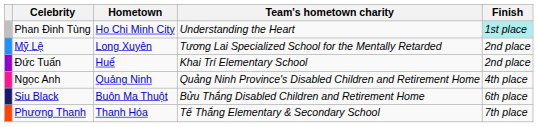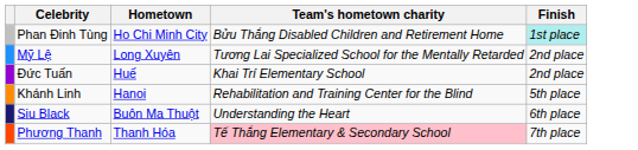 <table class="wikitable">
 <tr>
 <th> </th>
 <th>Celebrity</th>
 <th>Hometown</th>
 <th>Team's hometown charity</th>
 <th>Finish</th>
 </tr>
 <tr>
 <td bgcolor="#C0C0C0"></td>
 <td>Phan Đinh Tùng</td>
 <td><a href='#'>Ho Chi Minh City</a></td>
-<td><em>Understanding the Heart</em></td>
+<td><em>Bửu Thắng Disabled Children and Retirement Home</em></td>
 <td style="background: paleturquoise;"><em>1st place</em></td>
 </tr>
 <tr>
 <td bgcolor="#1E90FF"></td>
 <td><a href='#'>Mỹ Lệ</a></td>
 <td><a href='#'>Long Xuyên</a></td>
 <td><em>Tương Lai Specialized School for the Mentally Retarded</em></td>
 <td><em>2nd place</em></td>
 </tr>
 <tr>
 <td bgcolor="#9400D3"></td>
 <td>Đức Tuấn</td>
 <td><a href='#'>Huế</a></td>
 <td><em>Khai Trí Elementary School</em></td>
 <td><em>2nd place</em></td>
 </tr>
 <tr>
-<td bgcolor="#FF1493"></td>
-<td>Ngọc Anh</td>
-<td><a href='#'>Quảng Ninh</a></td>
-<td><em>Quảng Ninh Province's Disabled Children and Retirement Home</em></td>
-<td><em>4th place</em></td>
+<td bgcolor="#FF8C00"></td>
+<td>Khánh Linh</td>
+<td><a href='#'>Hanoi</a></td>
+<td><em>Rehabilitation and Training Center for the Blind</em></td>
+<td><em>5th place</em></td>
 </tr>
 <tr>
 <td bgcolor="#191970"></td>
 <td><a href='#'>Siu Black</a></td>
 <td><a href='#'>Buôn Ma Thuột</a></td>
-<td><em>Bửu Thắng Disabled Children and Retirement Home</em></td>
+<td><em>Understanding the Heart</em></td>
 <td><em>6th place</em></td>
 </tr>
 <tr>
 <td bgcolor="#FF4500"></td>
 <td><a href='#'>Phương Thanh</a></td>
 <td><a href='#'>Thanh Hóa</a></td>
-<td><em>Tế Thắng Elementary & Secondary School</em></td>
+<td style="background: pink;"><em>Tế Thắng Elementary & Secondary School</em></td>
 <td><em>7th place</em></td>
 </tr>
 </table>
